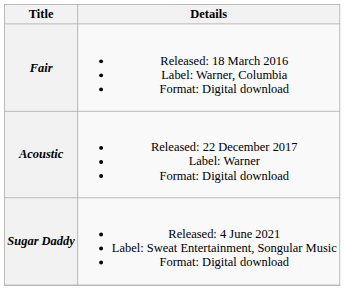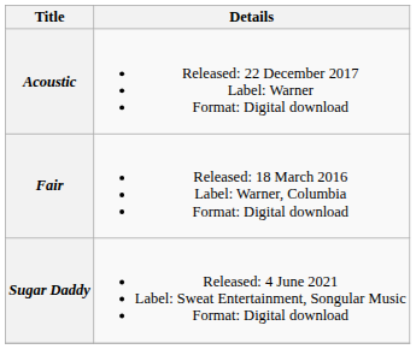 <table class="wikitable plainrowheaders" style="text-align:center;">
 <tr>
 <th scope="col">Title</th>
 <th scope="col">Details</th>
 </tr>
 <tr>
+<th scope="row"><em>Acoustic</em></th>
+<td><br><ul><li>Released: 22 December 2017</li><li>Label: Warner</li><li>Format: Digital download</li></ul></td>
+</tr>
+<tr>
 <th scope="row"><em>Fair</em></th>
 <td><br><ul><li>Released: 18 March 2016</li><li>Label: Warner, Columbia</li><li>Format: Digital download</li></ul></td>
-</tr>
-<tr>
-<th scope="row"><em>Acoustic</em></th>
-<td><br><ul><li>Released: 22 December 2017</li><li>Label: Warner</li><li>Format: Digital download</li></ul></td>
 </tr>
 <tr>
 <th scope="row"><em>Sugar Daddy</em></th>
 <td><br><ul><li>Released: 4 June 2021</li><li>Label: Sweat Entertainment, Songular Music</li><li>Format: Digital download</li></ul></td>
 </tr>
 <tr>
 </tr>
 </table>
